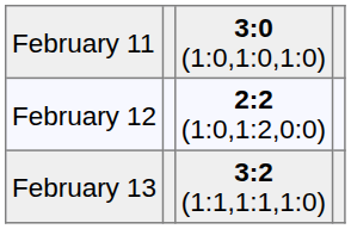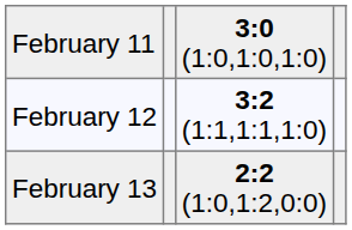 <table bgcolor="#f7f8ff" cellpadding="3" cellspacing="0" border="1" style="font-size: 95%; border: gray solid 1px; border-collapse: collapse;">
 <tr bgcolor="#EFEFEF">
 <td>February 11</td>
 <td></td>
 <td align="center"><strong>3:0</strong><br>(1:0,1:0,1:0)</td>
 <td></td>
 </tr>
 <tr>
 <td>February 12</td>
 <td></td>
-<td align="center"><strong>2:2</strong><br>(1:0,1:2,0:0)</td>
+<td align="center"><strong>3:2</strong><br>(1:1,1:1,1:0)</td>
 <td></td>
 </tr>
 <tr bgcolor="#EFEFEF">
 <td>February 13</td>
 <td></td>
-<td align="center"><strong>3:2</strong><br>(1:1,1:1,1:0)</td>
+<td align="center"><strong>2:2</strong><br>(1:0,1:2,0:0)</td>
 <td></td>
 </tr>
 </table>
